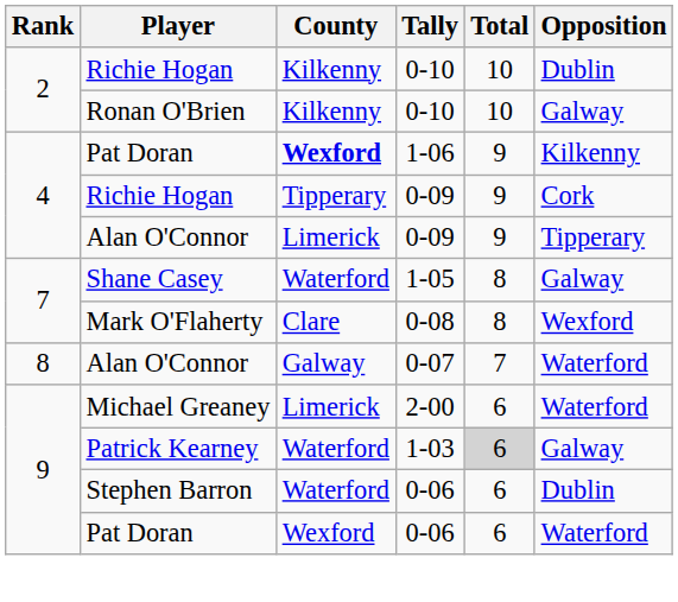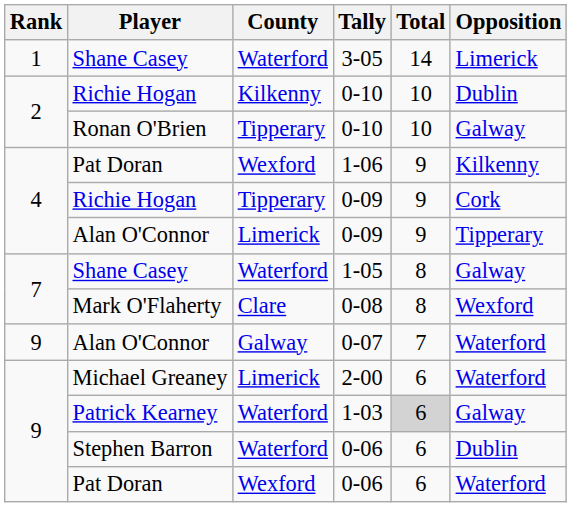 <table class="wikitable">
 <tr>
 <th>Rank</th>
 <th>Player</th>
 <th>County</th>
 <th>Tally</th>
 <th>Total</th>
 <th>Opposition</th>
+</tr>
+<tr>
+<td rowspan=1 align=center>1</td>
+<td><a href='#'>Shane Casey</a></td>
+<td><a href='#'>Waterford</a></td>
+<td align=center>3-05</td>
+<td align=center>14</td>
+<td><a href='#'>Limerick</a></td>
 </tr>
 <tr>
 <td rowspan=2 align=center>2</td>
 <td><a href='#'>Richie Hogan</a></td>
 <td><a href='#'>Kilkenny</a></td>
 <td align=center>0-10</td>
 <td align=center>10</td>
 <td><a href='#'>Dublin</a></td>
 </tr>
 <tr>
 <td>Ronan O'Brien</td>
-<td><a href='#'>Kilkenny</a></td>
+<td><a href='#'>Tipperary</a></td>
 <td align=center>0-10</td>
 <td align=center>10</td>
 <td><a href='#'>Galway</a></td>
 </tr>
 <tr>
 <td rowspan=3 align=center>4</td>
 <td>Pat Doran</td>
-<td><strong><a href='#'>Wexford</a></strong></td>
+<td><a href='#'>Wexford</a></td>
 <td align=center>1-06</td>
 <td align=center>9</td>
 <td><a href='#'>Kilkenny</a></td>
 </tr>
 <tr>
 <td><a href='#'>Richie Hogan</a></td>
 <td><a href='#'>Tipperary</a></td>
 <td align=center>0-09</td>
 <td align=center>9</td>
 <td><a href='#'>Cork</a></td>
 </tr>
 <tr>
 <td>Alan O'Connor</td>
 <td><a href='#'>Limerick</a></td>
 <td align=center>0-09</td>
 <td align=center>9</td>
 <td><a href='#'>Tipperary</a></td>
 </tr>
 <tr>
 <td rowspan=2 align=center>7</td>
 <td><a href='#'>Shane Casey</a></td>
 <td><a href='#'>Waterford</a></td>
 <td align=center>1-05</td>
 <td align=center>8</td>
 <td><a href='#'>Galway</a></td>
 </tr>
 <tr>
 <td>Mark O'Flaherty</td>
 <td><a href='#'>Clare</a></td>
 <td align=center>0-08</td>
 <td align=center>8</td>
 <td><a href='#'>Wexford</a></td>
 </tr>
 <tr>
-<td rowspan=1 align=center>8</td>
+<td rowspan=1 align=center>9</td>
 <td>Alan O'Connor</td>
 <td><a href='#'>Galway</a></td>
 <td align=center>0-07</td>
 <td align=center>7</td>
 <td><a href='#'>Waterford</a></td>
 </tr>
 <tr>
 <td rowspan=4 align=center>9</td>
 <td>Michael Greaney</td>
 <td><a href='#'>Limerick</a></td>
 <td align=center>2-00</td>
 <td align=center>6</td>
 <td><a href='#'>Waterford</a></td>
 </tr>
 <tr>
 <td><a href='#'>Patrick Kearney</a></td>
 <td><a href='#'>Waterford</a></td>
 <td align=center>1-03</td>
 <td align=center style="background: lightgrey;">6</td>
 <td><a href='#'>Galway</a></td>
 </tr>
 <tr>
 <td>Stephen Barron</td>
 <td><a href='#'>Waterford</a></td>
 <td align=center>0-06</td>
 <td align=center>6</td>
 <td><a href='#'>Dublin</a></td>
 </tr>
 <tr>
 <td>Pat Doran</td>
 <td><a href='#'>Wexford</a></td>
 <td align=center>0-06</td>
 <td align=center>6</td>
 <td><a href='#'>Waterford</a></td>
 </tr>
 </table>
